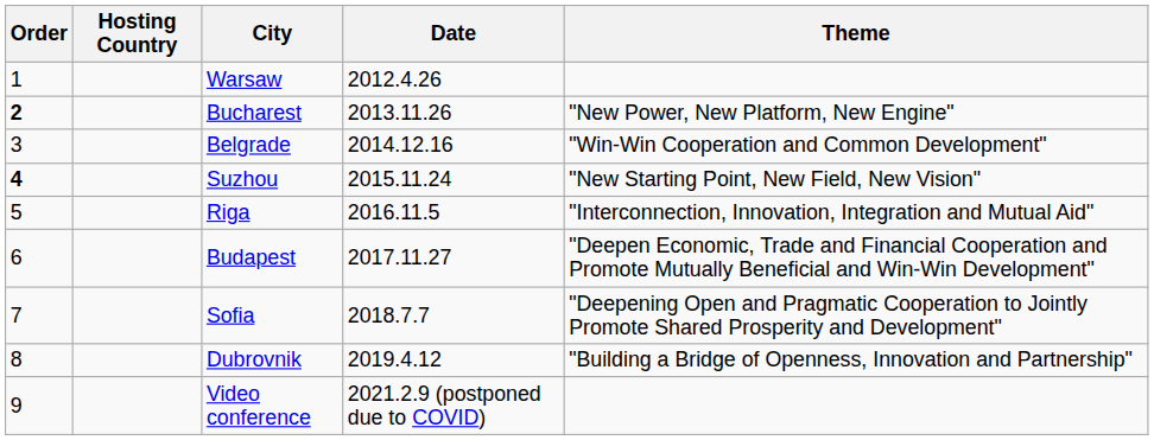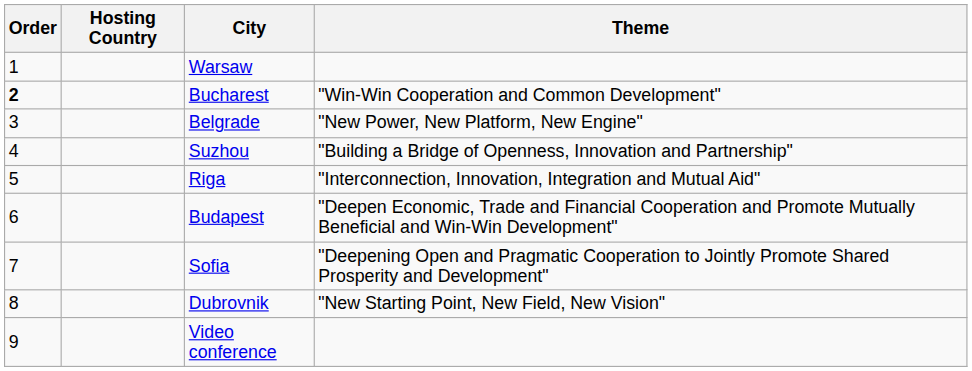 <table class="wikitable">
 <tr>
 <th>Order</th>
 <th>Hosting Country</th>
 <th>City</th>
-<th>Date</th>
 <th>Theme</th>
 </tr>
 <tr>
 <td>1</td>
 <td></td>
 <td><a href='#'>Warsaw</a></td>
-<td>2012.4.26</td>
 <td></td>
 </tr>
 <tr>
 <td><strong>2</strong></td>
 <td></td>
 <td><a href='#'>Bucharest</a></td>
-<td>2013.11.26</td>
-<td>"New Power, New Platform, New Engine"</td>
+<td>"Win-Win Cooperation and Common Development"</td>
 </tr>
 <tr>
 <td>3</td>
 <td></td>
 <td><a href='#'>Belgrade</a></td>
-<td>2014.12.16</td>
-<td>"Win-Win Cooperation and Common Development"</td>
+<td>"New Power, New Platform, New Engine"</td>
 </tr>
 <tr>
-<td><strong>4</strong></td>
+<td>4</td>
 <td></td>
 <td><a href='#'>Suzhou</a></td>
-<td>2015.11.24</td>
-<td>"New Starting Point, New Field, New Vision"</td>
+<td>"Building a Bridge of Openness, Innovation and Partnership"</td>
 </tr>
 <tr>
 <td>5</td>
 <td></td>
 <td><a href='#'>Riga</a></td>
-<td>2016.11.5</td>
 <td>"Interconnection, Innovation, Integration and Mutual Aid"</td>
 </tr>
 <tr>
 <td>6</td>
 <td></td>
 <td><a href='#'>Budapest</a></td>
-<td>2017.11.27</td>
 <td>"Deepen Economic, Trade and Financial Cooperation and Promote Mutually Beneficial and Win-Win Development"</td>
 </tr>
 <tr>
 <td>7</td>
 <td></td>
 <td><a href='#'>Sofia</a></td>
-<td>2018.7.7</td>
 <td>"Deepening Open and Pragmatic Cooperation to Jointly Promote Shared Prosperity and Development"</td>
 </tr>
 <tr>
 <td>8</td>
 <td></td>
 <td><a href='#'>Dubrovnik</a></td>
-<td>2019.4.12</td>
-<td>"Building a Bridge of Openness, Innovation and Partnership"</td>
+<td>"New Starting Point, New Field, New Vision"</td>
 </tr>
 <tr>
 <td>9</td>
 <td></td>
 <td><a href='#'>Video conference</a></td>
-<td>2021.2.9 (postponed due to <a href='#'>COVID</a>)</td>
 <td></td>
 </tr>
 </table>
